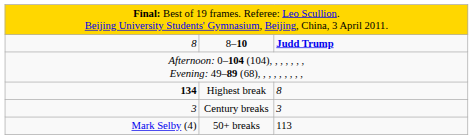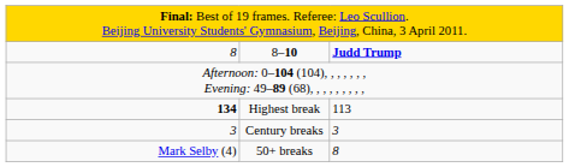 <table class="wikitable" style="font-size: 95%; margin: 1em auto 1em auto;">
 <tr>
 <td colspan="3" align="center" bgcolor="#ffd700"><strong>Final:</strong> Best of 19 frames. Referee: <a href='#'>Leo Scullion</a>.<br><a href='#'>Beijing University Students' Gymnasium</a>, <a href='#'>Beijing</a>, China, 3 April 2011.</td>
 </tr>
 <tr>
 <td align="right"><em>8</em></td>
 <td width = "100" align="center">8–<strong>10</strong></td>
 <td width = "270" align="left"><strong><a href='#'>Judd Trump</a></strong><br></td>
 </tr>
 <tr>
 <td colspan="3" align="center" style="font-size: 100%"><em>Afternoon:</em> 0–<strong>104</strong> (104), , , , , , ,  <br><em>Evening:</em> 49–<strong>89</strong> (68), , , , , , , , , </td>
 </tr>
 <tr>
 <td align="right"><strong>134</strong></td>
 <td align="center">Highest break</td>
-<td><em>8</em></td>
+<td>113</td>
 </tr>
 <tr>
 <td align="right"><em>3</em></td>
 <td align="center">Century breaks</td>
 <td><em>3</em></td>
 </tr>
 <tr>
 <td width = "270" align="right"><a href='#'>Mark Selby</a> (4)<br></td>
 <td align="center">50+ breaks</td>
-<td>113</td>
+<td><em>8</em></td>
 </tr>
 </table>
